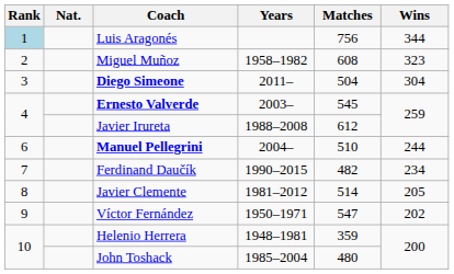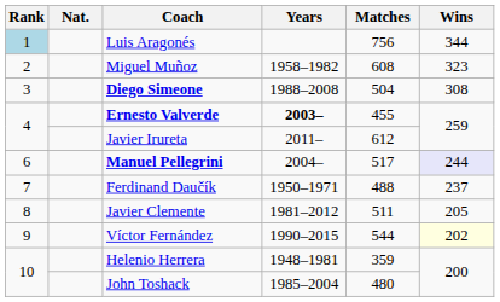 <table class="wikitable sortable collapsible" style="text-align: center">
 <tr>
 <th>Rank</th>
 <th width=50>Nat.</th>
 <th width=160>Coach</th>
 <th width=80>Years</th>
 <th width=70>Matches</th>
 <th width=70>Wins</th>
 </tr>
 <tr>
 <td style="background: lightblue;">1</td>
 <td></td>
 <td align=left><a href='#'>Luis Aragonés</a></td>
 <td></td>
 <td>756</td>
 <td>344</td>
 </tr>
 <tr>
 <td>2</td>
 <td></td>
 <td align=left><a href='#'>Miguel Muñoz</a></td>
 <td>1958–1982</td>
 <td>608</td>
 <td>323</td>
 </tr>
 <tr>
 <td>3</td>
 <td></td>
 <td align=left><strong><a href='#'>Diego Simeone</a></strong></td>
-<td>2011–</td>
+<td>1988–2008</td>
 <td>504</td>
-<td>304</td>
+<td>308</td>
 </tr>
 <tr>
 <td rowspan=2>4</td>
 <td></td>
 <td align=left><strong><a href='#'>Ernesto Valverde</a></strong></td>
-<td>2003–</td>
-<td>545</td>
+<td><strong>2003–</strong></td>
+<td>455</td>
 <td rowspan=2>259</td>
 </tr>
 <tr>
 <td></td>
 <td align=left><a href='#'>Javier Irureta</a></td>
-<td>1988–2008</td>
+<td>2011–</td>
 <td>612</td>
 </tr>
 <tr>
 <td>6</td>
 <td></td>
 <td align=left><strong><a href='#'>Manuel Pellegrini</a></strong></td>
 <td>2004–</td>
-<td>510</td>
-<td>244</td>
+<td>517</td>
+<td style="background: lavender;">244</td>
 </tr>
 <tr>
 <td>7</td>
 <td></td>
 <td align=left><a href='#'>Ferdinand Daučík</a></td>
-<td>1990–2015</td>
-<td>482</td>
-<td>234</td>
+<td>1950–1971</td>
+<td>488</td>
+<td>237</td>
 </tr>
 <tr>
 <td>8</td>
 <td></td>
 <td align=left><a href='#'>Javier Clemente</a></td>
 <td>1981–2012</td>
-<td>514</td>
+<td>511</td>
 <td>205</td>
 </tr>
 <tr>
 <td>9</td>
 <td></td>
 <td align=left><a href='#'>Víctor Fernández</a></td>
-<td>1950–1971</td>
-<td>547</td>
-<td>202</td>
+<td>1990–2015</td>
+<td>544</td>
+<td style="background: lightyellow;">202</td>
 </tr>
 <tr>
 <td rowspan=2>10</td>
 <td></td>
 <td align=left><a href='#'>Helenio Herrera</a></td>
 <td>1948–1981</td>
 <td>359</td>
 <td rowspan=2>200</td>
 </tr>
 <tr>
 <td></td>
 <td align=left><a href='#'>John Toshack</a></td>
 <td>1985–2004</td>
 <td>480</td>
 </tr>
 </table>
